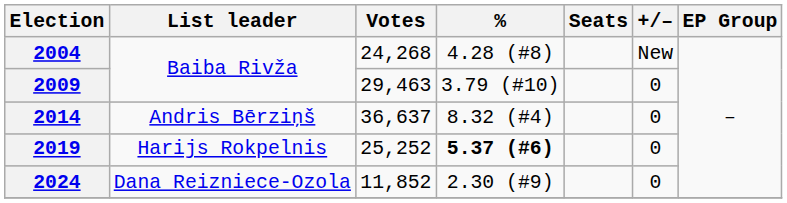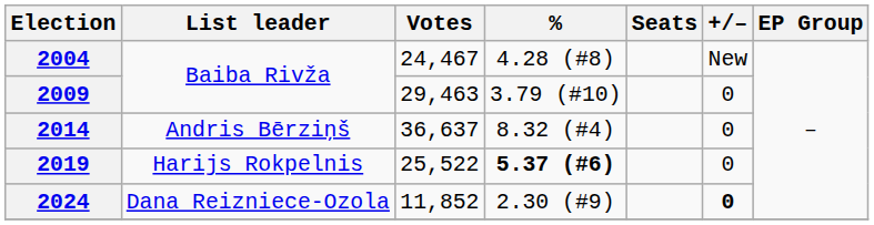 <table class=wikitable style=text-align:center>
 <tr>
 <th>Election</th>
 <th>List leader</th>
 <th>Votes</th>
 <th>%</th>
 <th>Seats</th>
 <th>+/–</th>
 <th>EP Group</th>
 </tr>
 <tr>
 <th><a href='#'>2004</a></th>
 <td rowspan=2><a href='#'>Baiba Rivža</a></td>
-<td>24,268</td>
+<td>24,467</td>
 <td>4.28 (#8)</td>
 <td></td>
 <td>New</td>
 <td rowspan=5>–</td>
 </tr>
 <tr>
 <th><a href='#'>2009</a></th>
 <td>29,463</td>
 <td>3.79 (#10)</td>
 <td></td>
 <td> 0</td>
 </tr>
 <tr>
 <th><a href='#'>2014</a></th>
 <td><a href='#'>Andris Bērziņš</a></td>
 <td>36,637</td>
 <td>8.32 (#4)</td>
 <td></td>
 <td> 0</td>
 </tr>
 <tr>
 <th><a href='#'>2019</a></th>
 <td><a href='#'>Harijs Rokpelnis</a></td>
-<td>25,252</td>
+<td>25,522</td>
 <td><strong>5.37 (#6)</strong></td>
 <td></td>
 <td> 0</td>
 </tr>
 <tr>
 <th><a href='#'>2024</a></th>
 <td><a href='#'>Dana Reizniece-Ozola</a></td>
 <td>11,852</td>
 <td>2.30 (#9)</td>
 <td></td>
-<td> 0</td>
+<td><strong> 0</strong></td>
 </tr>
 <tr>
 </tr>
 </table>
